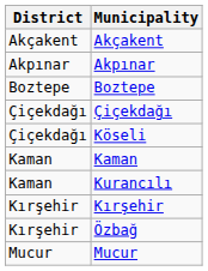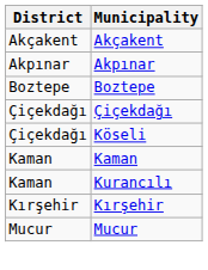 <table class="sortable wikitable">
 <tr>
 <th>District</th>
 <th>Municipality</th>
 </tr>
 <tr>
 <td>Akçakent</td>
 <td><a href='#'>Akçakent</a></td>
 </tr>
 <tr>
 <td>Akpınar</td>
 <td><a href='#'>Akpınar</a></td>
 </tr>
 <tr>
 <td>Boztepe</td>
 <td><a href='#'>Boztepe</a></td>
 </tr>
 <tr>
 <td>Çiçekdağı</td>
 <td><a href='#'>Çiçekdağı</a></td>
 </tr>
 <tr>
 <td>Çiçekdağı</td>
 <td><a href='#'>Köseli</a></td>
 </tr>
 <tr>
 <td>Kaman</td>
 <td><a href='#'>Kaman</a></td>
 </tr>
 <tr>
 <td>Kaman</td>
 <td><a href='#'>Kurancılı</a></td>
 </tr>
 <tr>
 <td>Kırşehir</td>
 <td><a href='#'>Kırşehir</a></td>
 </tr>
 <tr>
-<td>Kırşehir</td>
-<td><a href='#'>Özbağ</a></td>
-</tr>
-<tr>
 <td>Mucur</td>
 <td><a href='#'>Mucur</a></td>
 </tr>
 </table>
